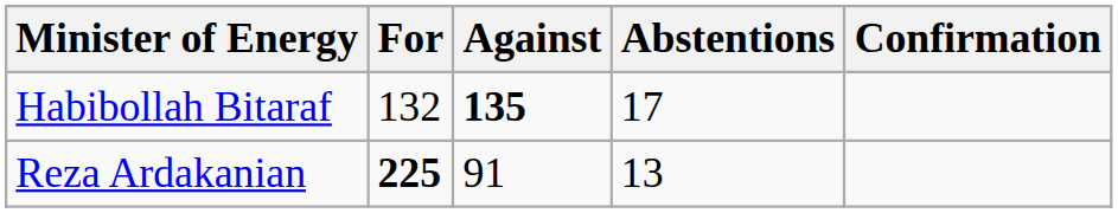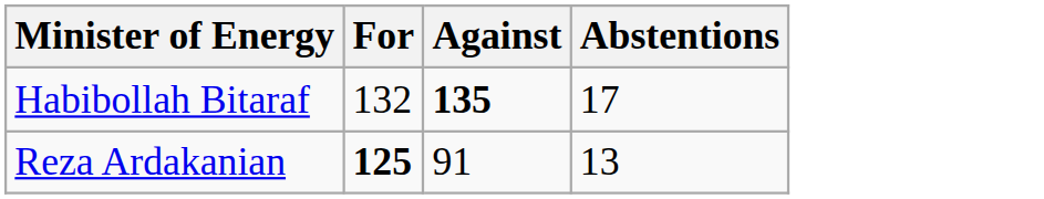 <table class="wikitable">
 <tr>
 <th>Minister of Energy</th>
 <th>For</th>
 <th>Against</th>
 <th>Abstentions</th>
-<th>Confirmation</th>
 </tr>
 <tr>
 <td><a href='#'>Habibollah Bitaraf</a></td>
 <td>132</td>
 <td><strong>135</strong></td>
 <td>17</td>
-<td></td>
 </tr>
 <tr>
 <td><a href='#'>Reza Ardakanian</a></td>
-<td><strong>225</strong></td>
+<td><strong>125</strong></td>
 <td>91</td>
 <td>13</td>
-<td></td>
 </tr>
 </table>
